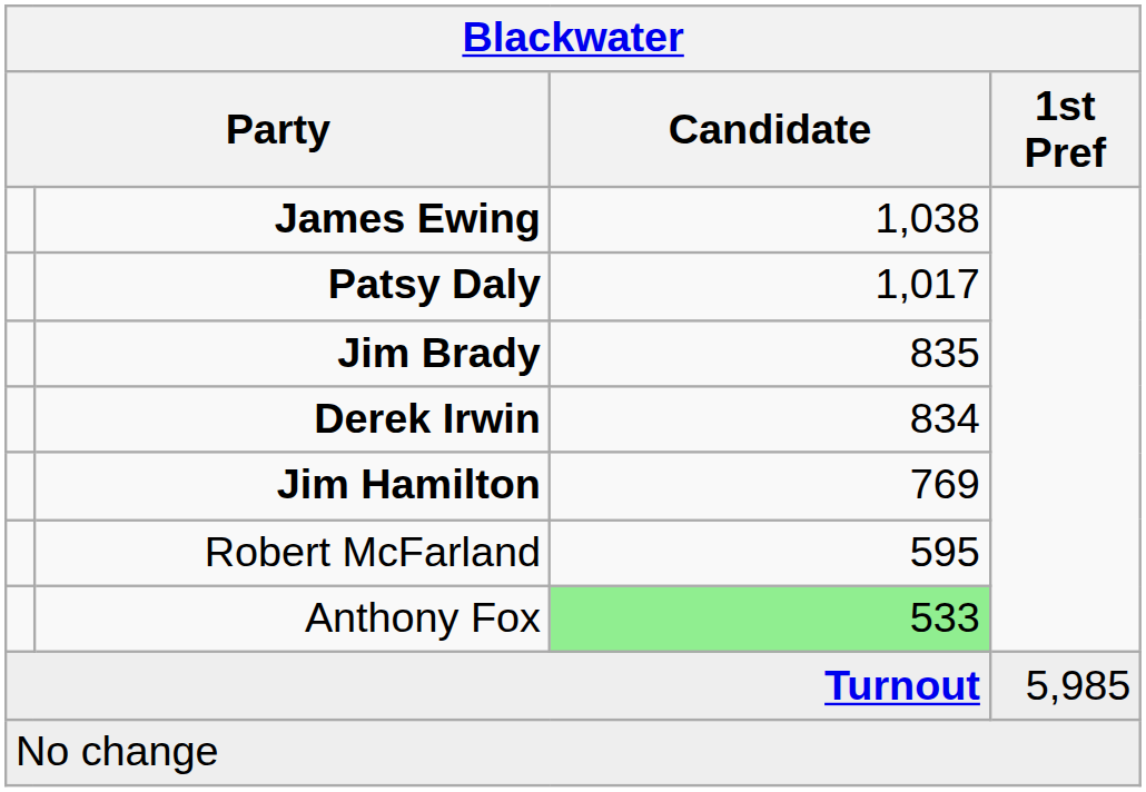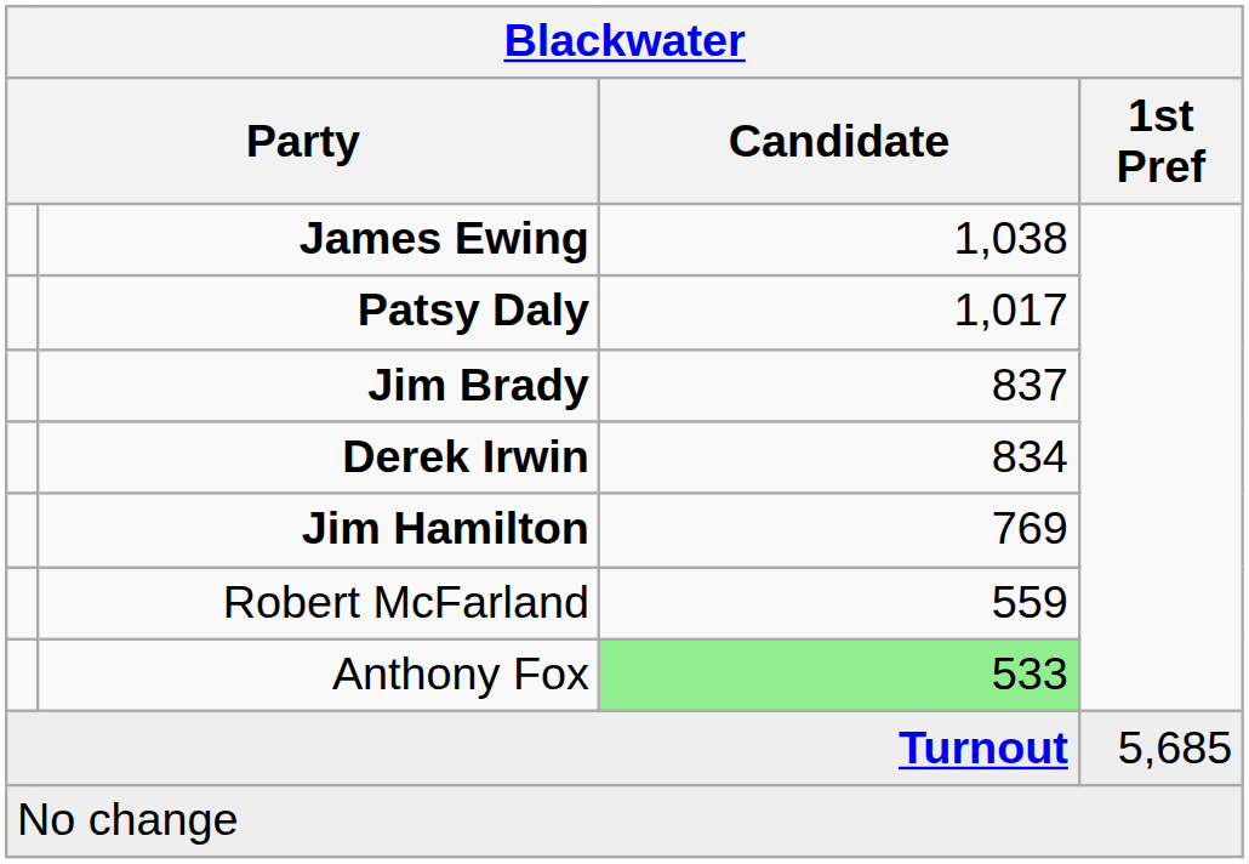 <table class="wikitable">
 <tr>
 <th colspan="4" align="center"><a href='#'>Blackwater</a></th>
 </tr>
 <tr>
 <th colspan="2" align="center" width=200>Party</th>
 <th width=160>Candidate</th>
 <th width=50>1st Pref</th>
 </tr>
 <tr>
 <td></td>
 <td align="right"><strong>James Ewing</strong></td>
 <td align="right">1,038</td>
 </tr>
 <tr>
 <td></td>
 <td align="right"><strong>Patsy Daly</strong></td>
 <td align="right">1,017</td>
 </tr>
 <tr>
 <td></td>
 <td align="right"><strong>Jim Brady</strong></td>
-<td align="right">835</td>
+<td align="right">837</td>
 </tr>
 <tr>
 <td></td>
 <td align="right"><strong>Derek Irwin</strong></td>
 <td align="right">834</td>
 </tr>
 <tr>
 <td></td>
 <td align="right"><strong>Jim Hamilton</strong></td>
 <td align="right">769</td>
 </tr>
 <tr>
 <td></td>
 <td align="right">Robert McFarland</td>
-<td align="right">595</td>
+<td align="right">559</td>
 </tr>
 <tr>
 <td></td>
 <td align="right">Anthony Fox</td>
 <td align="right" style="background: lightgreen;">533</td>
 </tr>
 <tr bgcolor="EEEEEE">
 <td colspan=3 align="right"><strong><a href='#'>Turnout</a></strong></td>
-<td align="right">5,985</td>
+<td align="right">5,685</td>
 </tr>
 <tr bgcolor="EEEEEE">
 <td colspan=4>No change</td>
 </tr>
 </table>
